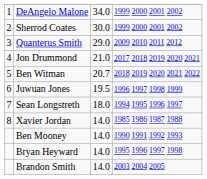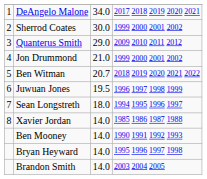 <table class="wikitable">
 <tr>
 </tr>
 <tr>
 <td>1</td>
 <td><a href='#'>DeAngelo Malone</a></td>
 <td>34.0</td>
-<td style="font-size:80%;"><a href='#'>1999</a> <a href='#'>2000</a> <a href='#'>2001</a> <a href='#'>2002</a></td>
+<td style="font-size:80%;"><a href='#'>2017</a> <a href='#'>2018</a> <a href='#'>2019</a> <a href='#'>2020</a> <a href='#'>2021</a></td>
 </tr>
 <tr>
 <td>2</td>
 <td>Sherrod Coates</td>
 <td>30.0</td>
 <td style="font-size:80%;"><a href='#'>1999</a> <a href='#'>2000</a> <a href='#'>2001</a> <a href='#'>2002</a></td>
 </tr>
 <tr>
 <td>3</td>
 <td><a href='#'>Quanterus Smith</a></td>
 <td>29.0</td>
 <td style="font-size:80%;"><a href='#'>2009</a> <a href='#'>2010</a> <a href='#'>2011</a> <a href='#'>2012</a></td>
 </tr>
 <tr>
 <td>4</td>
 <td>Jon Drummond</td>
 <td>21.0</td>
-<td style="font-size:80%;"><a href='#'>2017</a> <a href='#'>2018</a> <a href='#'>2019</a> <a href='#'>2020</a> <a href='#'>2021</a></td>
+<td style="font-size:80%;"><a href='#'>1999</a> <a href='#'>2000</a> <a href='#'>2001</a> <a href='#'>2002</a></td>
 </tr>
 <tr>
 <td>5</td>
 <td>Ben Witman</td>
 <td>20.7</td>
 <td style="font-size:80%;"><a href='#'>2018</a> <a href='#'>2019</a> <a href='#'>2020</a> <a href='#'>2021</a> <a href='#'>2022</a></td>
 </tr>
 <tr>
 <td>6</td>
 <td>Juwuan Jones</td>
 <td>19.5</td>
 <td style="font-size:80%;"><a href='#'>1996</a> <a href='#'>1997</a> <a href='#'>1998</a> <a href='#'>1999</a></td>
 </tr>
 <tr>
 <td>7</td>
 <td>Sean Longstreth</td>
 <td>18.0</td>
 <td style="font-size:80%;"><a href='#'>1994</a> <a href='#'>1995</a> <a href='#'>1996</a> <a href='#'>1997</a></td>
 </tr>
 <tr>
 <td>8</td>
 <td>Xavier Jordan</td>
 <td>14.0</td>
 <td style="font-size:80%;"><a href='#'>1985</a> <a href='#'>1986</a> <a href='#'>1987</a> <a href='#'>1988</a></td>
 </tr>
 <tr>
 <td></td>
 <td>Ben Mooney</td>
 <td>14.0</td>
 <td style="font-size:80%;"><a href='#'>1990</a> <a href='#'>1991</a> <a href='#'>1992</a> <a href='#'>1993</a></td>
 </tr>
 <tr>
 <td></td>
 <td>Bryan Heyward</td>
 <td>14.0</td>
 <td style="font-size:80%;"><a href='#'>1995</a> <a href='#'>1996</a> <a href='#'>1997</a> <a href='#'>1998</a></td>
 </tr>
 <tr>
 <td></td>
 <td>Brandon Smith</td>
 <td>14.0</td>
 <td style="font-size:80%;"><a href='#'>2003</a> <a href='#'>2004</a> <a href='#'>2005</a></td>
 </tr>
 </table>
